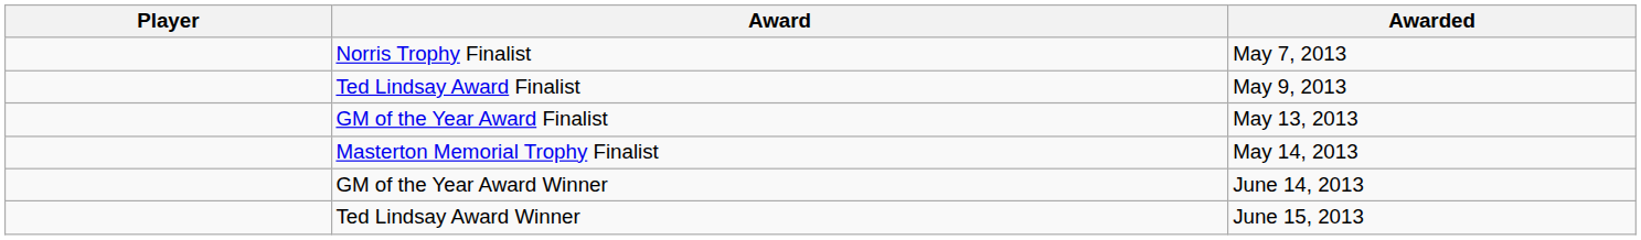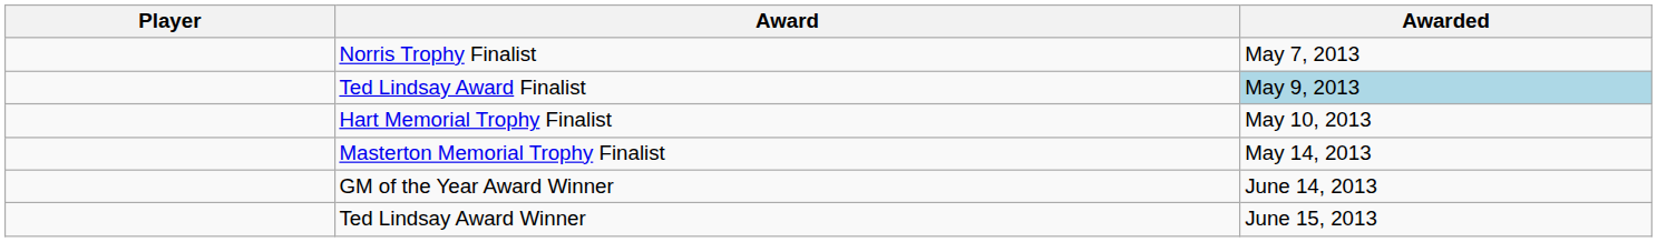 <table class="wikitable sortable" style="width:100%;">
 <tr>
 <th style="width:20%;">Player</th>
 <th style="width:55%;">Award</th>
 <th style="width:25%;" data-sort-type="date">Awarded</th>
 </tr>
 <tr>
 <td></td>
 <td><a href='#'>Norris Trophy</a> Finalist</td>
 <td>May 7, 2013</td>
 </tr>
 <tr>
 <td></td>
 <td><a href='#'>Ted Lindsay Award</a> Finalist</td>
-<td>May 9, 2013</td>
+<td style="background: lightblue;">May 9, 2013</td>
 </tr>
 <tr>
 <td></td>
-<td><a href='#'>GM of the Year Award</a> Finalist</td>
-<td>May 13, 2013</td>
+<td><a href='#'>Hart Memorial Trophy</a> Finalist</td>
+<td>May 10, 2013</td>
 </tr>
 <tr>
 <td></td>
 <td style=white-space:nowrap><a href='#'>Masterton Memorial Trophy</a> Finalist</td>
 <td>May 14, 2013</td>
 </tr>
 <tr>
 <td></td>
 <td>GM of the Year Award Winner</td>
 <td>June 14, 2013</td>
 </tr>
 <tr>
 <td></td>
 <td>Ted Lindsay Award Winner</td>
 <td>June 15, 2013</td>
 </tr>
 </table>
